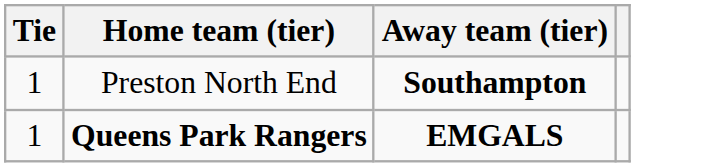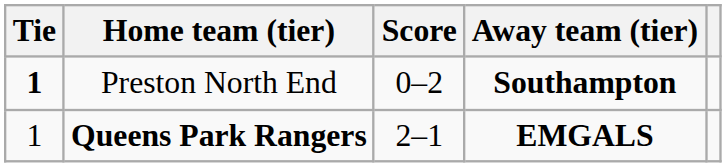 <table class="wikitable" style="text-align:center; font-size:85%">
 <tr>
 <th>Tie</th>
 <th>Home team (tier)</th>
+<th>Score</th>
 <th>Away team (tier)</th>
 <th></th>
 </tr>
 <tr>
-<td align="center">1</td>
+<td align="center"><strong>1</strong></td>
 <td>Preston North End</td>
+<td align="center">0–2</td>
 <td><strong>Southampton</strong></td>
 <td></td>
 </tr>
 <tr>
 <td align="center">1</td>
 <td><strong>Queens Park Rangers</strong></td>
+<td align="center">2–1</td>
 <td><strong>EMGALS</strong></td>
 <td></td>
 </tr>
 </table>
